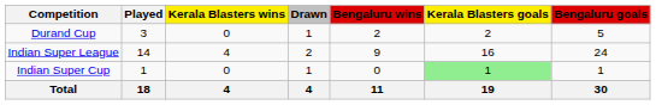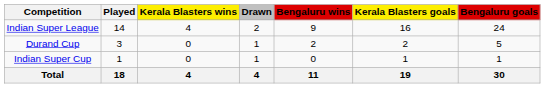 <table class="wikitable" style="text-align: center;">
 <tr>
 <th>Competition</th>
 <th>Played</th>
 <th style="background:#FDEE00"><span> Kerala Blasters wins</span></th>
 <th style="background:#C0C0C0"><span> Drawn</span></th>
 <th style="background:#DD0000"><span> Bengaluru wins</span></th>
 <th style="background:#FDEE00"><span> Kerala Blasters goals</span></th>
 <th style="background:#DD0000"><span> Bengaluru goals</span></th>
 </tr>
 <tr>
+<td><a href='#'>Indian Super League</a></td>
+<td>14</td>
+<td>4</td>
+<td>2</td>
+<td>9</td>
+<td>16</td>
+<td>24</td>
+</tr>
+<tr>
 <td><a href='#'>Durand Cup</a></td>
 <td>3</td>
 <td>0</td>
 <td>1</td>
 <td>2</td>
 <td>2</td>
 <td>5</td>
 </tr>
 <tr>
-<td><a href='#'>Indian Super League</a></td>
-<td>14</td>
-<td>4</td>
-<td>2</td>
-<td>9</td>
-<td>16</td>
-<td>24</td>
-</tr>
-<tr>
 <td><a href='#'>Indian Super Cup</a></td>
 <td>1</td>
 <td>0</td>
 <td>1</td>
 <td>0</td>
-<td style="background: lightgreen;">1</td>
+<td>1</td>
 <td>1</td>
 </tr>
 <tr>
 <th>Total</th>
 <th>18</th>
 <th>4</th>
 <th>4</th>
 <th>11</th>
 <th>19</th>
 <th>30</th>
 </tr>
 </table>
